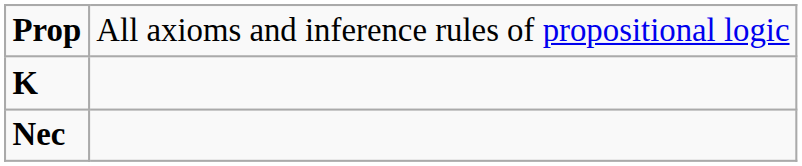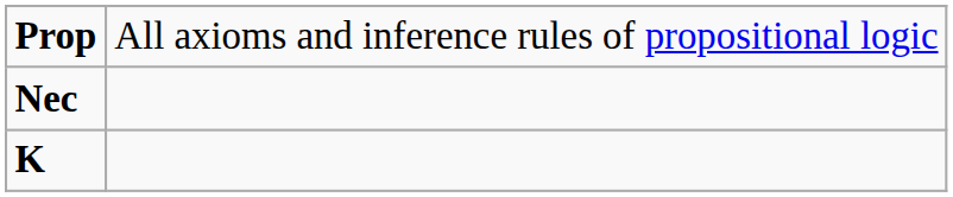 <table class="wikitable">
 <tr>
 <td><strong>Prop</strong></td>
 <td>All axioms and inference rules of <a href='#'>propositional logic</a></td>
 </tr>
 <tr>
+<td><strong>Nec</strong></td>
+<td></td>
+</tr>
+<tr>
 <td><strong>K</strong></td>
 <td></td>
 </tr>
-<tr>
-<td><strong>Nec</strong></td>
-<td></td>
-</tr>
 </table>
